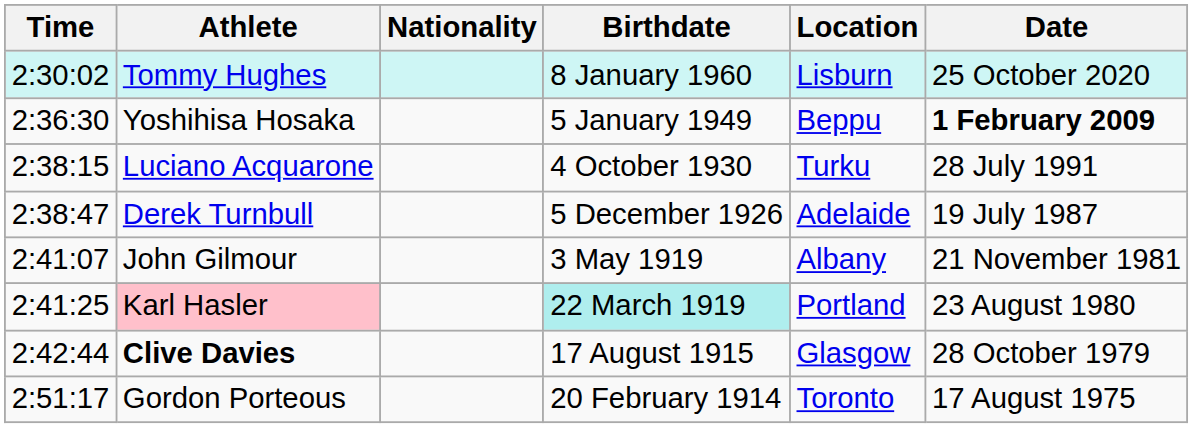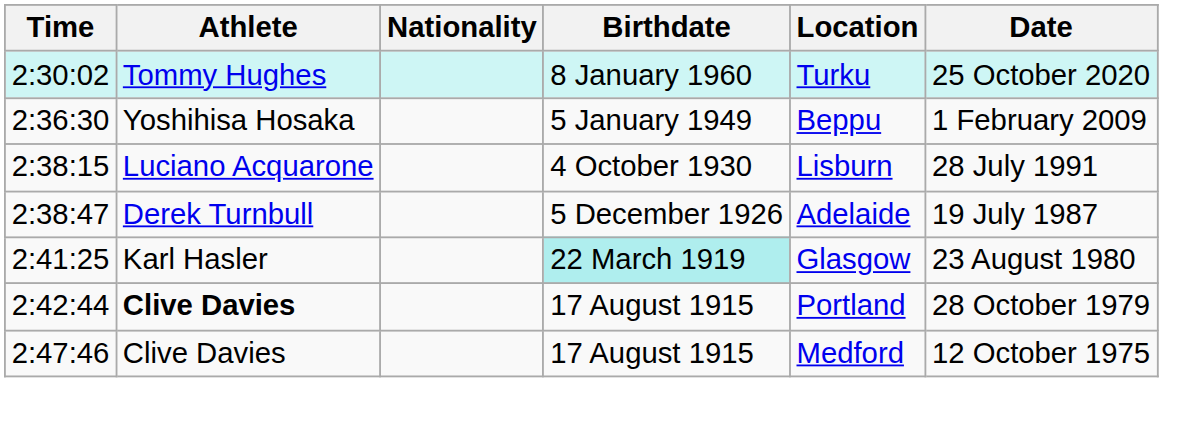 <table class="wikitable">
 <tr>
 <th>Time</th>
 <th>Athlete</th>
 <th>Nationality</th>
 <th>Birthdate</th>
 <th>Location</th>
 <th>Date</th>
 </tr>
 <tr style="background:#cef6f5;">
 <td>2:30:02</td>
 <td><a href='#'>Tommy Hughes</a></td>
 <td></td>
 <td>8 January 1960</td>
-<td><a href='#'>Lisburn</a></td>
+<td><a href='#'>Turku</a></td>
 <td>25 October 2020</td>
 </tr>
 <tr>
 <td>2:36:30</td>
 <td>Yoshihisa Hosaka</td>
 <td></td>
 <td>5 January 1949</td>
 <td><a href='#'>Beppu</a></td>
-<td><strong>1 February 2009</strong></td>
+<td>1 February 2009</td>
 </tr>
 <tr>
 <td>2:38:15</td>
 <td><a href='#'>Luciano Acquarone</a></td>
 <td></td>
 <td>4 October 1930</td>
-<td><a href='#'>Turku</a></td>
+<td><a href='#'>Lisburn</a></td>
 <td>28 July 1991</td>
 </tr>
 <tr>
 <td>2:38:47</td>
 <td><a href='#'>Derek Turnbull</a></td>
 <td></td>
 <td>5 December 1926</td>
 <td><a href='#'>Adelaide</a></td>
 <td>19 July 1987</td>
 </tr>
 <tr>
-<td>2:41:07</td>
-<td>John Gilmour</td>
-<td></td>
-<td>3 May 1919</td>
-<td><a href='#'>Albany</a></td>
-<td>21 November 1981</td>
-</tr>
-<tr>
 <td>2:41:25</td>
-<td style="background: pink;">Karl Hasler</td>
+<td>Karl Hasler</td>
 <td></td>
 <td style="background: paleturquoise;">22 March 1919</td>
-<td><a href='#'>Portland</a></td>
+<td><a href='#'>Glasgow</a></td>
 <td>23 August 1980</td>
 </tr>
 <tr>
 <td>2:42:44</td>
 <td><strong>Clive Davies</strong></td>
 <td></td>
 <td>17 August 1915</td>
-<td><a href='#'>Glasgow</a></td>
+<td><a href='#'>Portland</a></td>
 <td>28 October 1979</td>
 </tr>
 <tr>
-<td>2:51:17</td>
-<td>Gordon Porteous</td>
+<td>2:47:46</td>
+<td>Clive Davies</td>
 <td></td>
-<td>20 February 1914</td>
-<td><a href='#'>Toronto</a></td>
-<td>17 August 1975</td>
+<td>17 August 1915</td>
+<td><a href='#'>Medford</a></td>
+<td>12 October 1975</td>
 </tr>
 </table>
